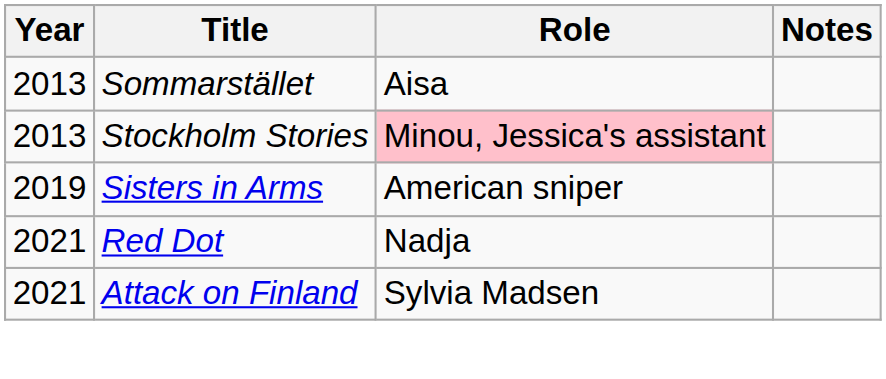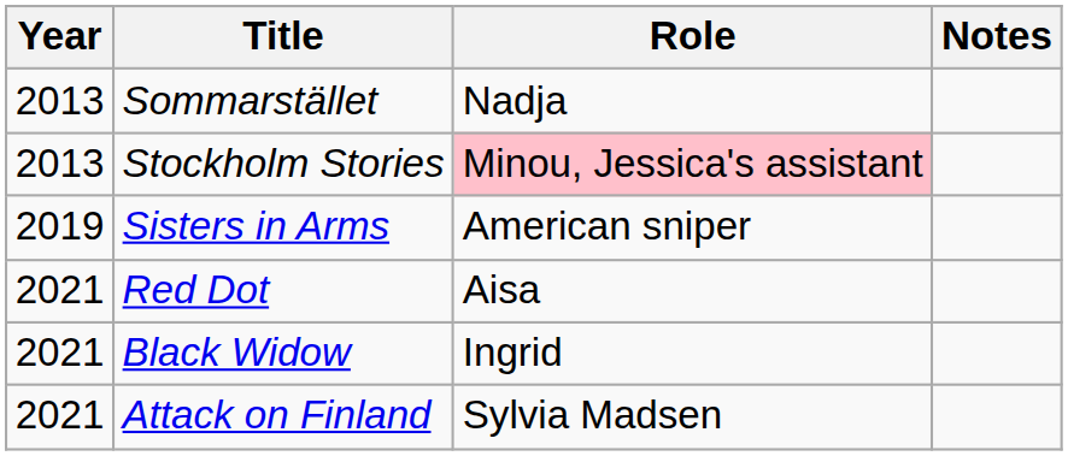 <table class="wikitable sortable">
 <tr>
 <th>Year</th>
 <th>Title</th>
 <th>Role</th>
 <th>Notes</th>
 </tr>
 <tr>
 <td>2013</td>
 <td><em>Sommarstället</em></td>
-<td>Aisa</td>
+<td>Nadja</td>
 <td></td>
 </tr>
 <tr>
 <td>2013</td>
 <td><em>Stockholm Stories</em></td>
 <td style="background: pink;">Minou, Jessica's assistant</td>
 <td></td>
 </tr>
 <tr>
 <td>2019</td>
 <td><a href='#'><em>Sisters in Arms</em></a></td>
 <td>American sniper</td>
 <td></td>
 </tr>
 <tr>
 <td>2021</td>
 <td><a href='#'><em>Red Dot</em></a></td>
-<td>Nadja</td>
+<td>Aisa</td>
+<td></td>
+</tr>
+<tr>
+<td>2021</td>
+<td><a href='#'><em>Black Widow</em></a></td>
+<td>Ingrid</td>
 <td></td>
 </tr>
 <tr>
 <td>2021</td>
 <td><em><a href='#'>Attack on Finland</a></em></td>
 <td>Sylvia Madsen</td>
 <td></td>
 </tr>
 </table>
